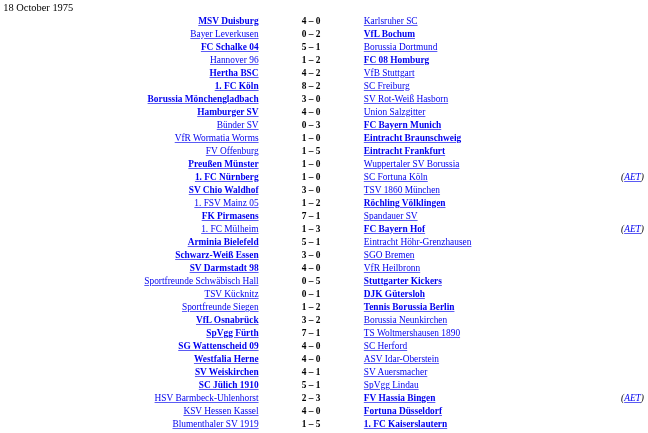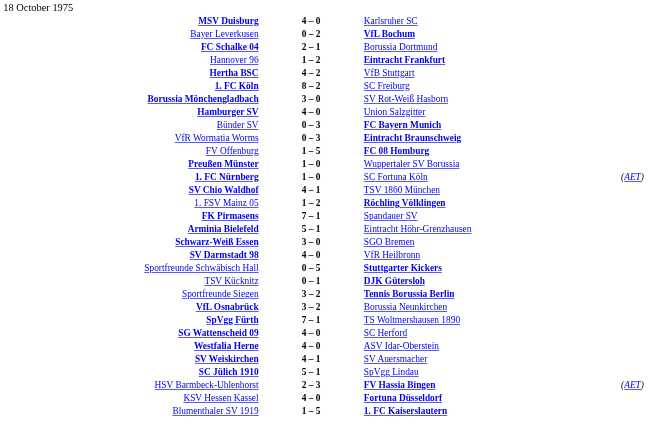 <table width=100% cellspacing=1>
 <tr>
 <th width=25%></th>
 <th width=10%></th>
 <th width=25%></th>
 <th></th>
 </tr>
 <tr>
 <td>18 October 1975</td>
 </tr>
 <tr style=font-size:90%>
 <td align=right><strong><a href='#'>MSV Duisburg</a></strong></td>
 <td align=center><strong>4 – 0</strong></td>
 <td><a href='#'>Karlsruher SC</a></td>
 </tr>
 <tr style=font-size:90%>
 <td align=right><a href='#'>Bayer Leverkusen</a></td>
 <td align=center><strong>0 – 2</strong></td>
 <td><strong><a href='#'>VfL Bochum</a></strong></td>
 </tr>
 <tr style=font-size:90%>
 <td align=right><strong><a href='#'>FC Schalke 04</a></strong></td>
-<td align=center><strong>5 – 1</strong></td>
+<td align=center><strong>2 – 1</strong></td>
 <td><a href='#'>Borussia Dortmund</a></td>
 </tr>
 <tr style=font-size:90%>
 <td align=right><a href='#'>Hannover 96</a></td>
 <td align=center><strong>1 – 2</strong></td>
-<td><strong><a href='#'>FC 08 Homburg</a></strong></td>
+<td><strong><a href='#'>Eintracht Frankfurt</a></strong></td>
 </tr>
 <tr style=font-size:90%>
 <td align=right><strong><a href='#'>Hertha BSC</a></strong></td>
 <td align=center><strong>4 – 2</strong></td>
 <td><a href='#'>VfB Stuttgart</a></td>
 </tr>
 <tr style=font-size:90%>
 <td align=right><strong><a href='#'>1. FC Köln</a></strong></td>
 <td align=center><strong>8 – 2</strong></td>
 <td><a href='#'>SC Freiburg</a></td>
 </tr>
 <tr style=font-size:90%>
 <td align=right><strong><a href='#'>Borussia Mönchengladbach</a></strong></td>
 <td align=center><strong>3 – 0</strong></td>
 <td><a href='#'>SV Rot-Weiß Hasborn</a></td>
 </tr>
 <tr style=font-size:90%>
 <td align=right><strong><a href='#'>Hamburger SV</a></strong></td>
 <td align=center><strong>4 – 0</strong></td>
 <td><a href='#'>Union Salzgitter</a></td>
 </tr>
 <tr style=font-size:90%>
 <td align=right><a href='#'>Bünder SV</a></td>
 <td align=center><strong>0 – 3</strong></td>
 <td><strong><a href='#'>FC Bayern Munich</a></strong></td>
 </tr>
 <tr style=font-size:90%>
 <td align=right><a href='#'>VfR Wormatia Worms</a></td>
-<td align=center><strong>1 – 0</strong></td>
+<td align=center><strong>0 – 3</strong></td>
 <td><strong><a href='#'>Eintracht Braunschweig</a></strong></td>
 </tr>
 <tr style=font-size:90%>
 <td align=right><a href='#'>FV Offenburg</a></td>
 <td align=center><strong>1 – 5</strong></td>
-<td><strong><a href='#'>Eintracht Frankfurt</a></strong></td>
+<td><strong><a href='#'>FC 08 Homburg</a></strong></td>
 </tr>
 <tr style=font-size:90%>
 <td align=right><strong><a href='#'>Preußen Münster</a></strong></td>
 <td align=center><strong>1 – 0</strong></td>
 <td><a href='#'>Wuppertaler SV Borussia</a></td>
 </tr>
 <tr style=font-size:90%>
 <td align=right><strong><a href='#'>1. FC Nürnberg</a></strong></td>
 <td align=center><strong>1 – 0</strong></td>
 <td><a href='#'>SC Fortuna Köln</a></td>
 <td><em>(<a href='#'>AET</a>)</em></td>
 </tr>
 <tr style=font-size:90%>
 <td align=right><strong><a href='#'>SV Chio Waldhof</a></strong></td>
-<td align=center><strong>3 – 0</strong></td>
+<td align=center><strong>4 – 1</strong></td>
 <td><a href='#'>TSV 1860 München</a></td>
 </tr>
 <tr style=font-size:90%>
 <td align=right><a href='#'>1. FSV Mainz 05</a></td>
 <td align=center><strong>1 – 2</strong></td>
 <td><strong><a href='#'>Röchling Völklingen</a></strong></td>
 </tr>
 <tr style=font-size:90%>
 <td align=right><strong><a href='#'>FK Pirmasens</a></strong></td>
 <td align=center><strong>7 – 1</strong></td>
 <td><a href='#'>Spandauer SV</a></td>
-</tr>
-<tr style=font-size:90%>
-<td align=right><a href='#'>1. FC Mülheim</a></td>
-<td align=center><strong>1 – 3</strong></td>
-<td><strong><a href='#'>FC Bayern Hof</a></strong></td>
-<td><em>(<a href='#'>AET</a>)</em></td>
 </tr>
 <tr style=font-size:90%>
 <td align=right><strong><a href='#'>Arminia Bielefeld</a></strong></td>
 <td align=center><strong>5 – 1</strong></td>
 <td><a href='#'>Eintracht Höhr-Grenzhausen</a></td>
 </tr>
 <tr style=font-size:90%>
 <td align=right><strong><a href='#'>Schwarz-Weiß Essen</a></strong></td>
 <td align=center><strong>3 – 0</strong></td>
 <td><a href='#'>SGO Bremen</a></td>
 </tr>
 <tr style=font-size:90%>
 <td align=right><strong><a href='#'>SV Darmstadt 98</a></strong></td>
 <td align=center><strong>4 – 0</strong></td>
 <td><a href='#'>VfR Heilbronn</a></td>
 </tr>
 <tr style=font-size:90%>
 <td align=right><a href='#'>Sportfreunde Schwäbisch Hall</a></td>
 <td align=center><strong>0 – 5</strong></td>
 <td><strong><a href='#'>Stuttgarter Kickers</a></strong></td>
 </tr>
 <tr style=font-size:90%>
 <td align=right><a href='#'>TSV Kücknitz</a></td>
 <td align=center><strong>0 – 1</strong></td>
 <td><strong><a href='#'>DJK Gütersloh</a></strong></td>
 </tr>
 <tr style=font-size:90%>
 <td align=right><a href='#'>Sportfreunde Siegen</a></td>
-<td align=center><strong>1 – 2</strong></td>
+<td align=center><strong>3 – 2</strong></td>
 <td><strong><a href='#'>Tennis Borussia Berlin</a></strong></td>
 </tr>
 <tr style=font-size:90%>
 <td align=right><strong><a href='#'>VfL Osnabrück</a></strong></td>
 <td align=center><strong>3 – 2</strong></td>
 <td><a href='#'>Borussia Neunkirchen</a></td>
 </tr>
 <tr style=font-size:90%>
 <td align=right><strong><a href='#'>SpVgg Fürth</a></strong></td>
 <td align=center><strong>7 – 1</strong></td>
 <td><a href='#'>TS Woltmershausen 1890</a></td>
 </tr>
 <tr style=font-size:90%>
 <td align=right><strong><a href='#'>SG Wattenscheid 09</a></strong></td>
 <td align=center><strong>4 – 0</strong></td>
 <td><a href='#'>SC Herford</a></td>
 </tr>
 <tr style=font-size:90%>
 <td align=right><strong><a href='#'>Westfalia Herne</a></strong></td>
 <td align=center><strong>4 – 0</strong></td>
 <td><a href='#'>ASV Idar-Oberstein</a></td>
 </tr>
 <tr style=font-size:90%>
 <td align=right><strong><a href='#'>SV Weiskirchen</a></strong></td>
 <td align=center><strong>4 – 1</strong></td>
 <td><a href='#'>SV Auersmacher</a></td>
 </tr>
 <tr style=font-size:90%>
 <td align=right><strong><a href='#'>SC Jülich 1910</a></strong></td>
 <td align=center><strong>5 – 1</strong></td>
 <td><a href='#'>SpVgg Lindau</a></td>
 </tr>
 <tr style=font-size:90%>
 <td align=right><a href='#'>HSV Barmbeck-Uhlenhorst</a></td>
 <td align=center><strong>2 – 3</strong></td>
 <td><strong><a href='#'>FV Hassia Bingen</a></strong></td>
 <td><em>(<a href='#'>AET</a>)</em></td>
 </tr>
 <tr style=font-size:90%>
 <td align=right><a href='#'>KSV Hessen Kassel</a></td>
 <td align=center><strong>4 – 0</strong></td>
 <td><strong><a href='#'>Fortuna Düsseldorf</a></strong></td>
 </tr>
 <tr style=font-size:90%>
 <td align=right><a href='#'>Blumenthaler SV 1919</a></td>
 <td align=center><strong>1 – 5</strong></td>
 <td><strong><a href='#'>1. FC Kaiserslautern</a></strong></td>
 </tr>
 </table>
